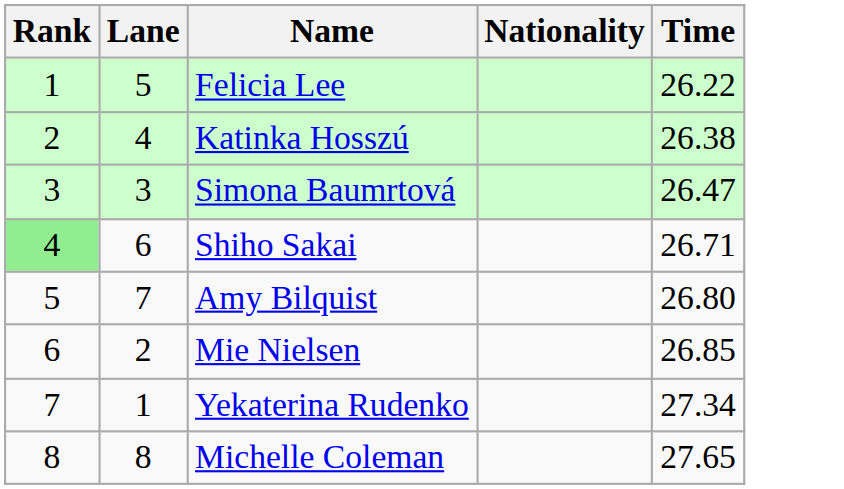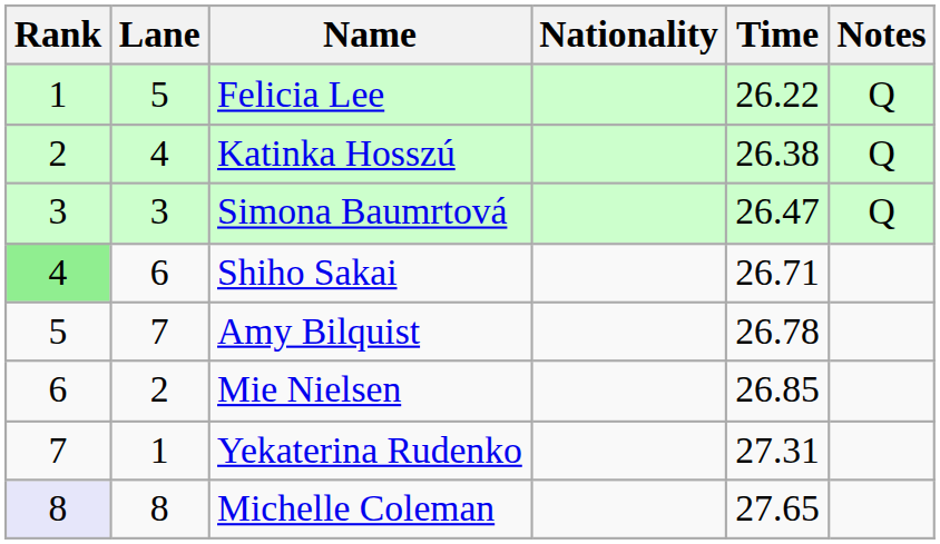 <table class="wikitable sortable" style="text-align:center">
 <tr>
 <th>Rank</th>
 <th>Lane</th>
 <th>Name</th>
 <th>Nationality</th>
 <th>Time</th>
+<th>Notes</th>
 </tr>
 <tr bgcolor=ccffcc>
 <td>1</td>
 <td>5</td>
 <td align=left><a href='#'>Felicia Lee</a></td>
 <td align=left></td>
 <td>26.22</td>
+<td>Q</td>
 </tr>
 <tr bgcolor=ccffcc>
 <td>2</td>
 <td>4</td>
 <td align=left><a href='#'>Katinka Hosszú</a></td>
 <td align=left></td>
 <td>26.38</td>
+<td>Q</td>
 </tr>
 <tr bgcolor=ccffcc>
 <td>3</td>
 <td>3</td>
 <td align=left><a href='#'>Simona Baumrtová</a></td>
 <td align=left></td>
 <td>26.47</td>
+<td>Q</td>
 </tr>
 <tr>
 <td style="background: lightgreen;">4</td>
 <td>6</td>
 <td align=left><a href='#'>Shiho Sakai</a></td>
 <td align=left></td>
 <td>26.71</td>
+<td></td>
 </tr>
 <tr>
 <td>5</td>
 <td>7</td>
 <td align=left><a href='#'>Amy Bilquist</a></td>
 <td align=left></td>
-<td>26.80</td>
+<td>26.78</td>
+<td></td>
 </tr>
 <tr>
 <td>6</td>
 <td>2</td>
 <td align=left><a href='#'>Mie Nielsen</a></td>
 <td align=left></td>
 <td>26.85</td>
+<td></td>
 </tr>
 <tr>
 <td>7</td>
 <td>1</td>
 <td align=left><a href='#'>Yekaterina Rudenko</a></td>
 <td align=left></td>
-<td>27.34</td>
+<td>27.31</td>
+<td></td>
 </tr>
 <tr>
-<td>8</td>
+<td style="background: lavender;">8</td>
 <td>8</td>
 <td align=left><a href='#'>Michelle Coleman</a></td>
 <td align=left></td>
 <td>27.65</td>
+<td></td>
 </tr>
 </table>
